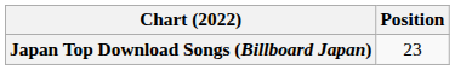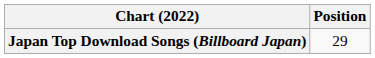 <table class="wikitable sortable plainrowheaders" style="text-align:center">
 <tr>
 <th scope="col">Chart (2022)</th>
 <th scope="col">Position</th>
 </tr>
 <tr>
 <th scope="row">Japan Top Download Songs (<em>Billboard Japan</em>)</th>
-<td>23</td>
+<td>29</td>
 </tr>
 </table>
